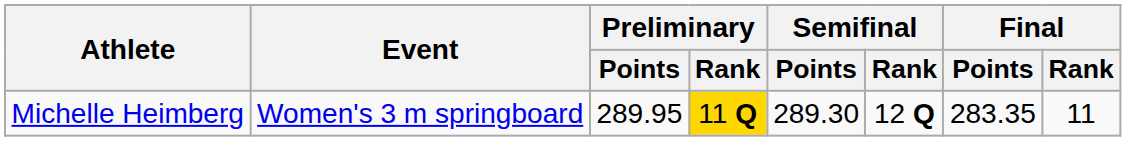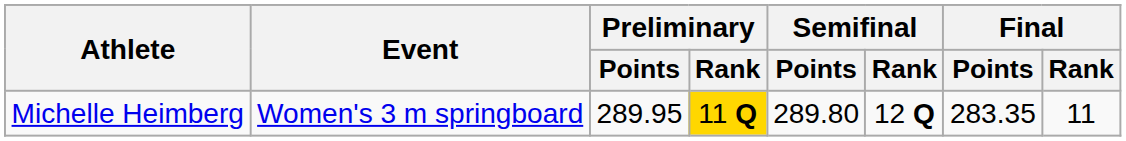 <table class=wikitable style="font-size:90%">
 <tr>
 <th rowspan="2">Athlete</th>
 <th rowspan="2">Event</th>
 <th colspan="2">Preliminary</th>
 <th colspan="2">Semifinal</th>
 <th colspan="2">Final</th>
 </tr>
 <tr style="font-size:95%">
 <th>Points</th>
 <th>Rank</th>
 <th>Points</th>
 <th>Rank</th>
 <th>Points</th>
 <th>Rank</th>
 </tr>
 <tr align=center>
 <td align=left><a href='#'>Michelle Heimberg</a></td>
 <td align=left><a href='#'>Women's 3 m springboard</a></td>
 <td>289.95</td>
 <td style="background: gold;">11 <strong>Q</strong></td>
-<td>289.30</td>
+<td>289.80</td>
 <td>12 <strong>Q</strong></td>
 <td>283.35</td>
 <td>11</td>
 </tr>
 </table>
